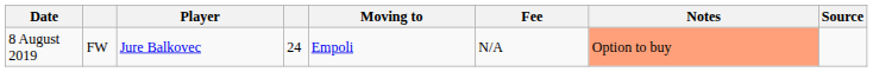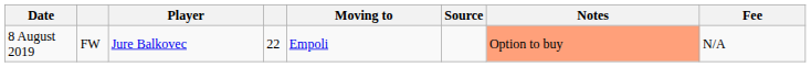 <table class="wikitable sortable">
 <tr>
 <th style="width:80px;">Date</th>
 <th style="width:30px;"></th>
 <th style="width:180px;">Player</th>
 <th style="width:20px;"></th>
 <th style="width:180px;">Moving to</th>
+<th style="width:20px;">Source</th>
+<th style="width:250px;" class="unsortable">Notes</th>
 <th style="width:120px;" class="unsortable">Fee</th>
-<th style="width:250px;" class="unsortable">Notes</th>
-<th style="width:20px;">Source</th>
 </tr>
 <tr>
 <td>8 August 2019</td>
 <td>FW</td>
 <td> <a href='#'>Jure Balkovec</a></td>
-<td>24</td>
+<td>22</td>
 <td> <a href='#'>Empoli</a></td>
+<td></td>
+<td style="background: lightsalmon;">Option to buy</td>
 <td>N/A</td>
-<td style="background: lightsalmon;">Option to buy</td>
-<td></td>
 </tr>
 </table>
